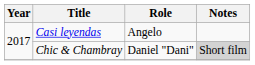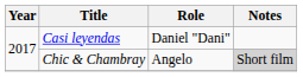 <table class="wikitable">
 <tr align="center">
 <th>Year</th>
 <th>Title</th>
 <th>Role</th>
 <th>Notes</th>
 </tr>
 <tr>
 <td rowspan=2>2017</td>
 <td><em><a href='#'>Casi leyendas</a></em></td>
-<td>Angelo</td>
+<td>Daniel "Dani"</td>
 <td></td>
 </tr>
 <tr>
 <td><em>Chic & Chambray</em></td>
-<td>Daniel "Dani"</td>
+<td>Angelo</td>
 <td style="background: lightgrey;">Short film</td>
 </tr>
 <tr>
 </tr>
 </table>
